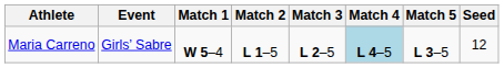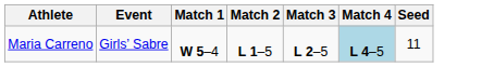 <table class="wikitable" border="1" style="font-size:90%">
 <tr>
 <th>Athlete</th>
 <th>Event</th>
 <th>Match 1</th>
 <th>Match 2</th>
 <th>Match 3</th>
 <th>Match 4</th>
-<th>Match 5</th>
 <th>Seed</th>
 </tr>
 <tr>
 <td><a href='#'>Maria Carreno</a></td>
 <td><a href='#'>Girls’ Sabre</a></td>
 <td align=center><br> <strong>W</strong> <strong>5</strong>–4</td>
 <td align=center><br> <strong>L</strong> <strong>1</strong>–5</td>
 <td align=center><br> <strong>L</strong> <strong>2</strong>–5</td>
 <td align=center style="background: lightblue;"><br> <strong>L</strong> <strong>4</strong>–5</td>
-<td align=center><br> <strong>L</strong> <strong>3</strong>–5</td>
-<td align=center>12</td>
+<td align=center>11</td>
 </tr>
 </table>
